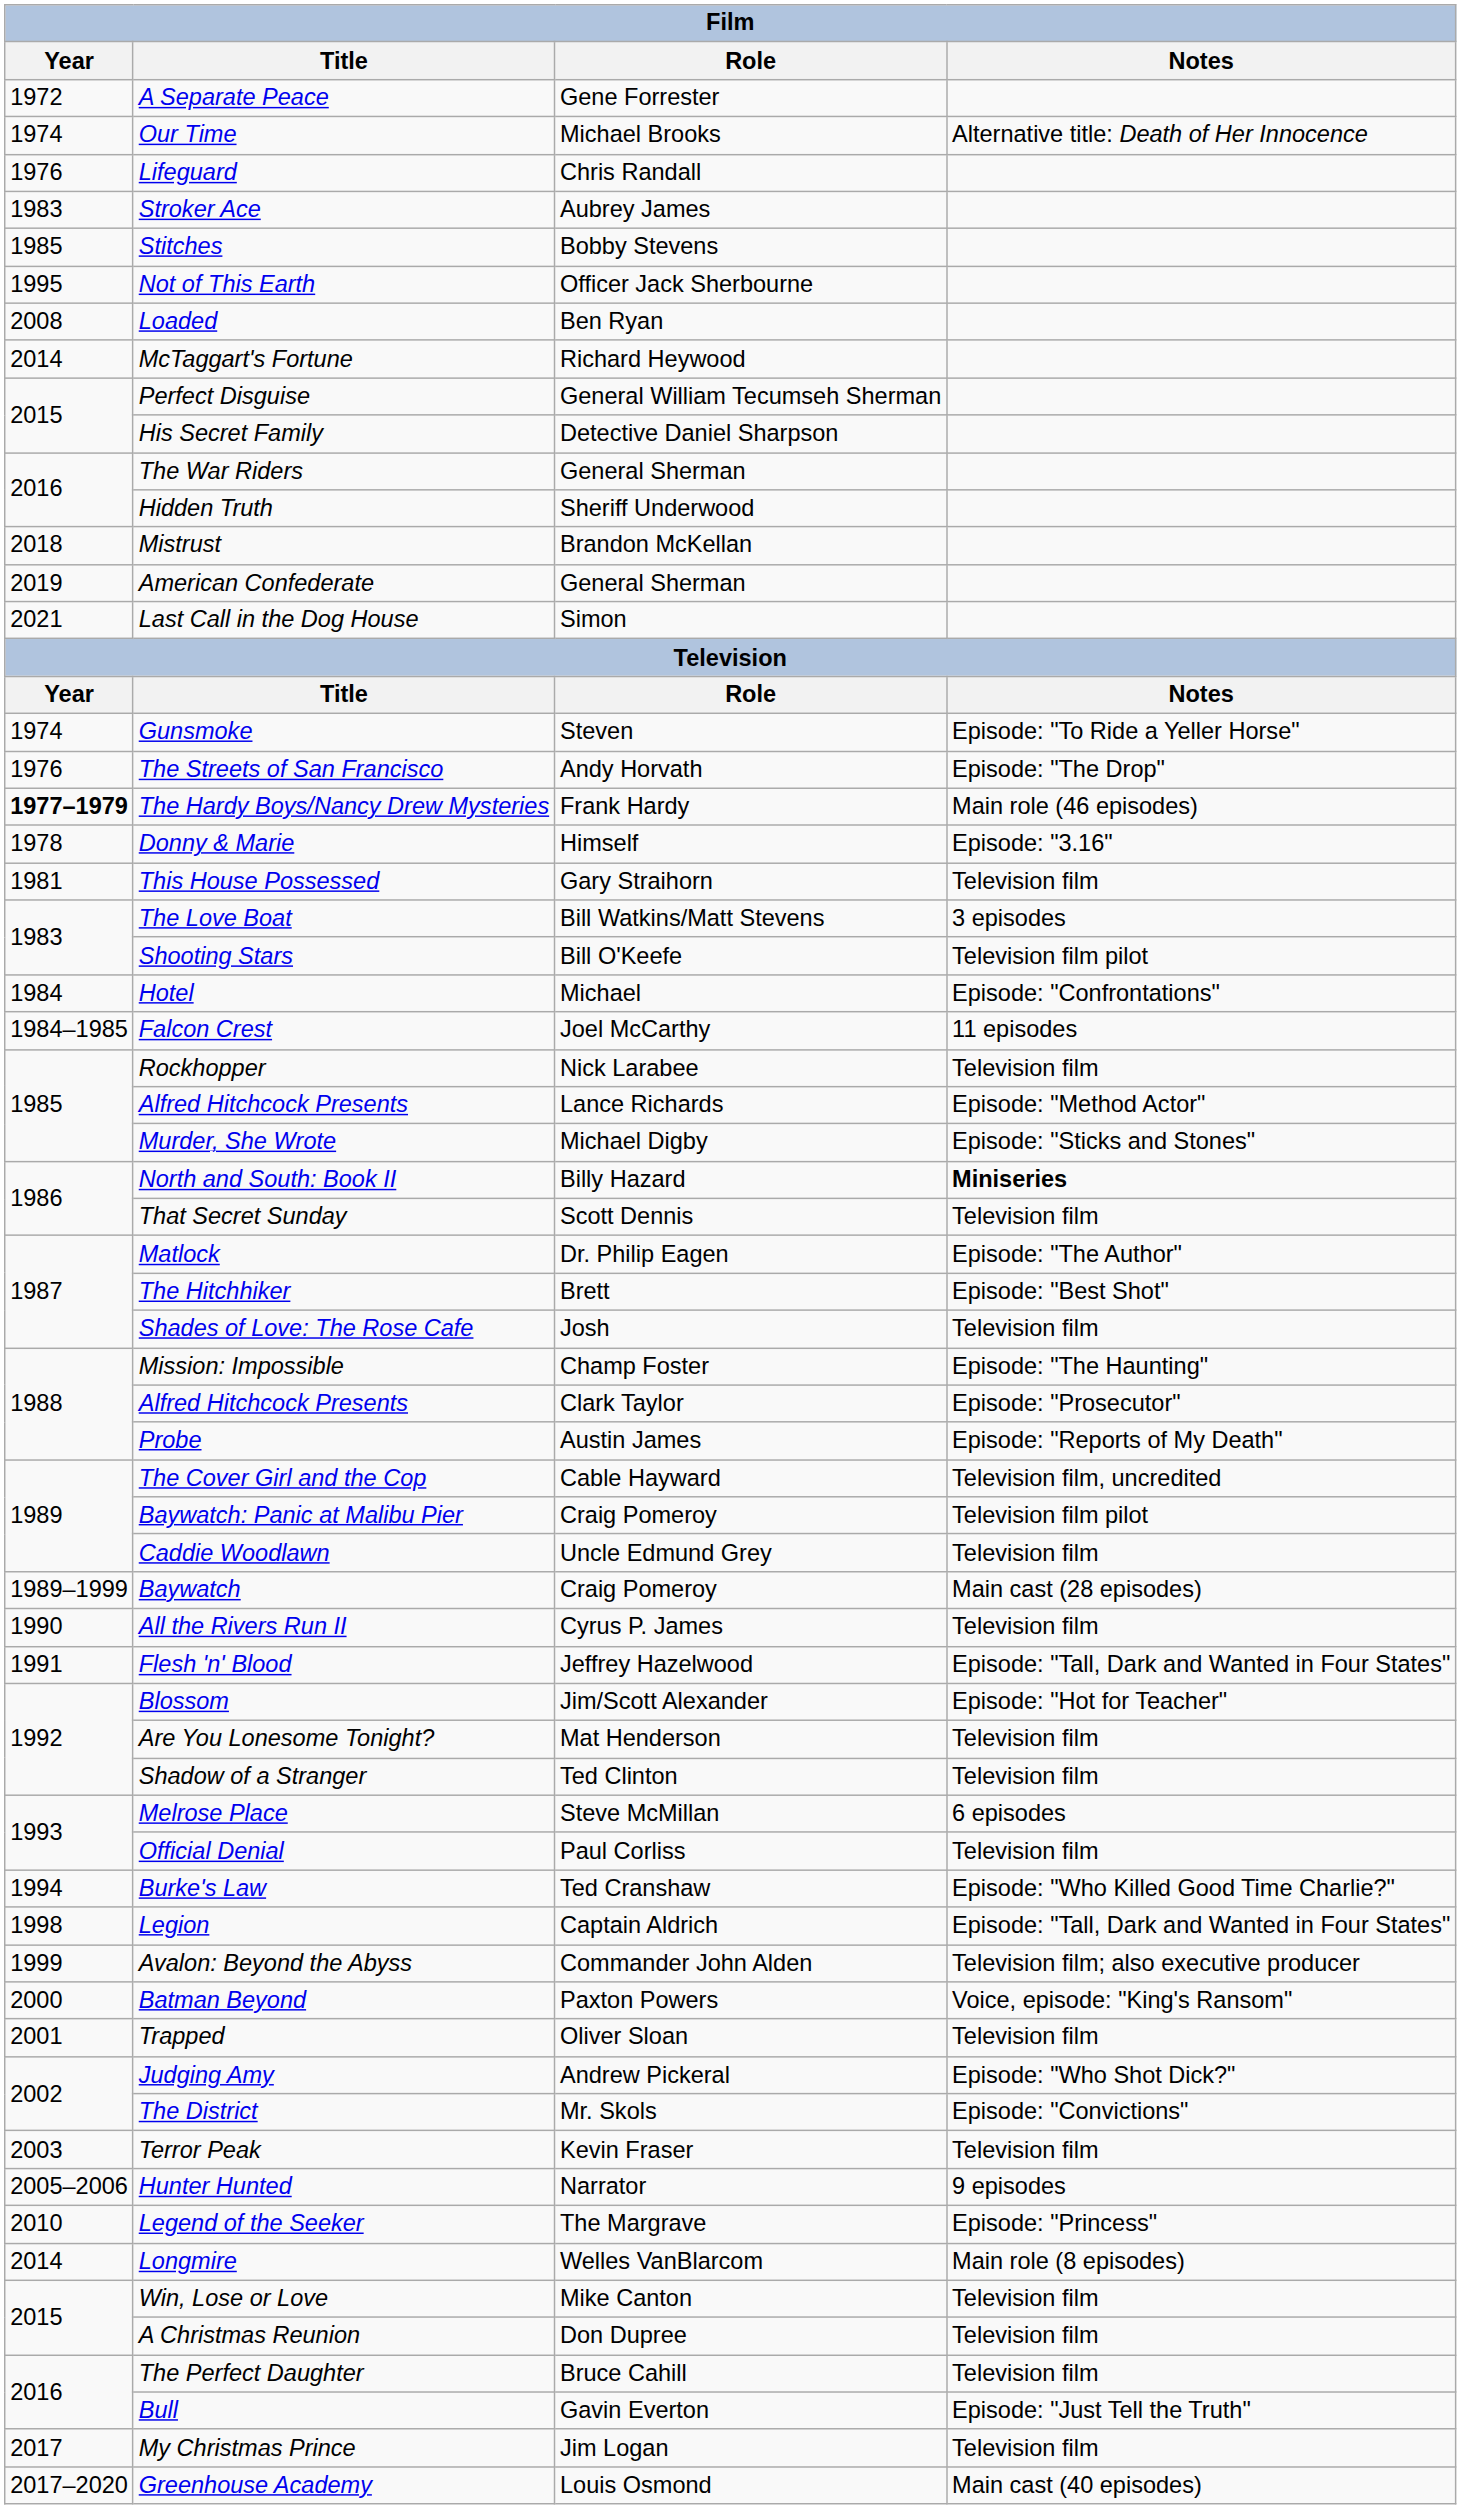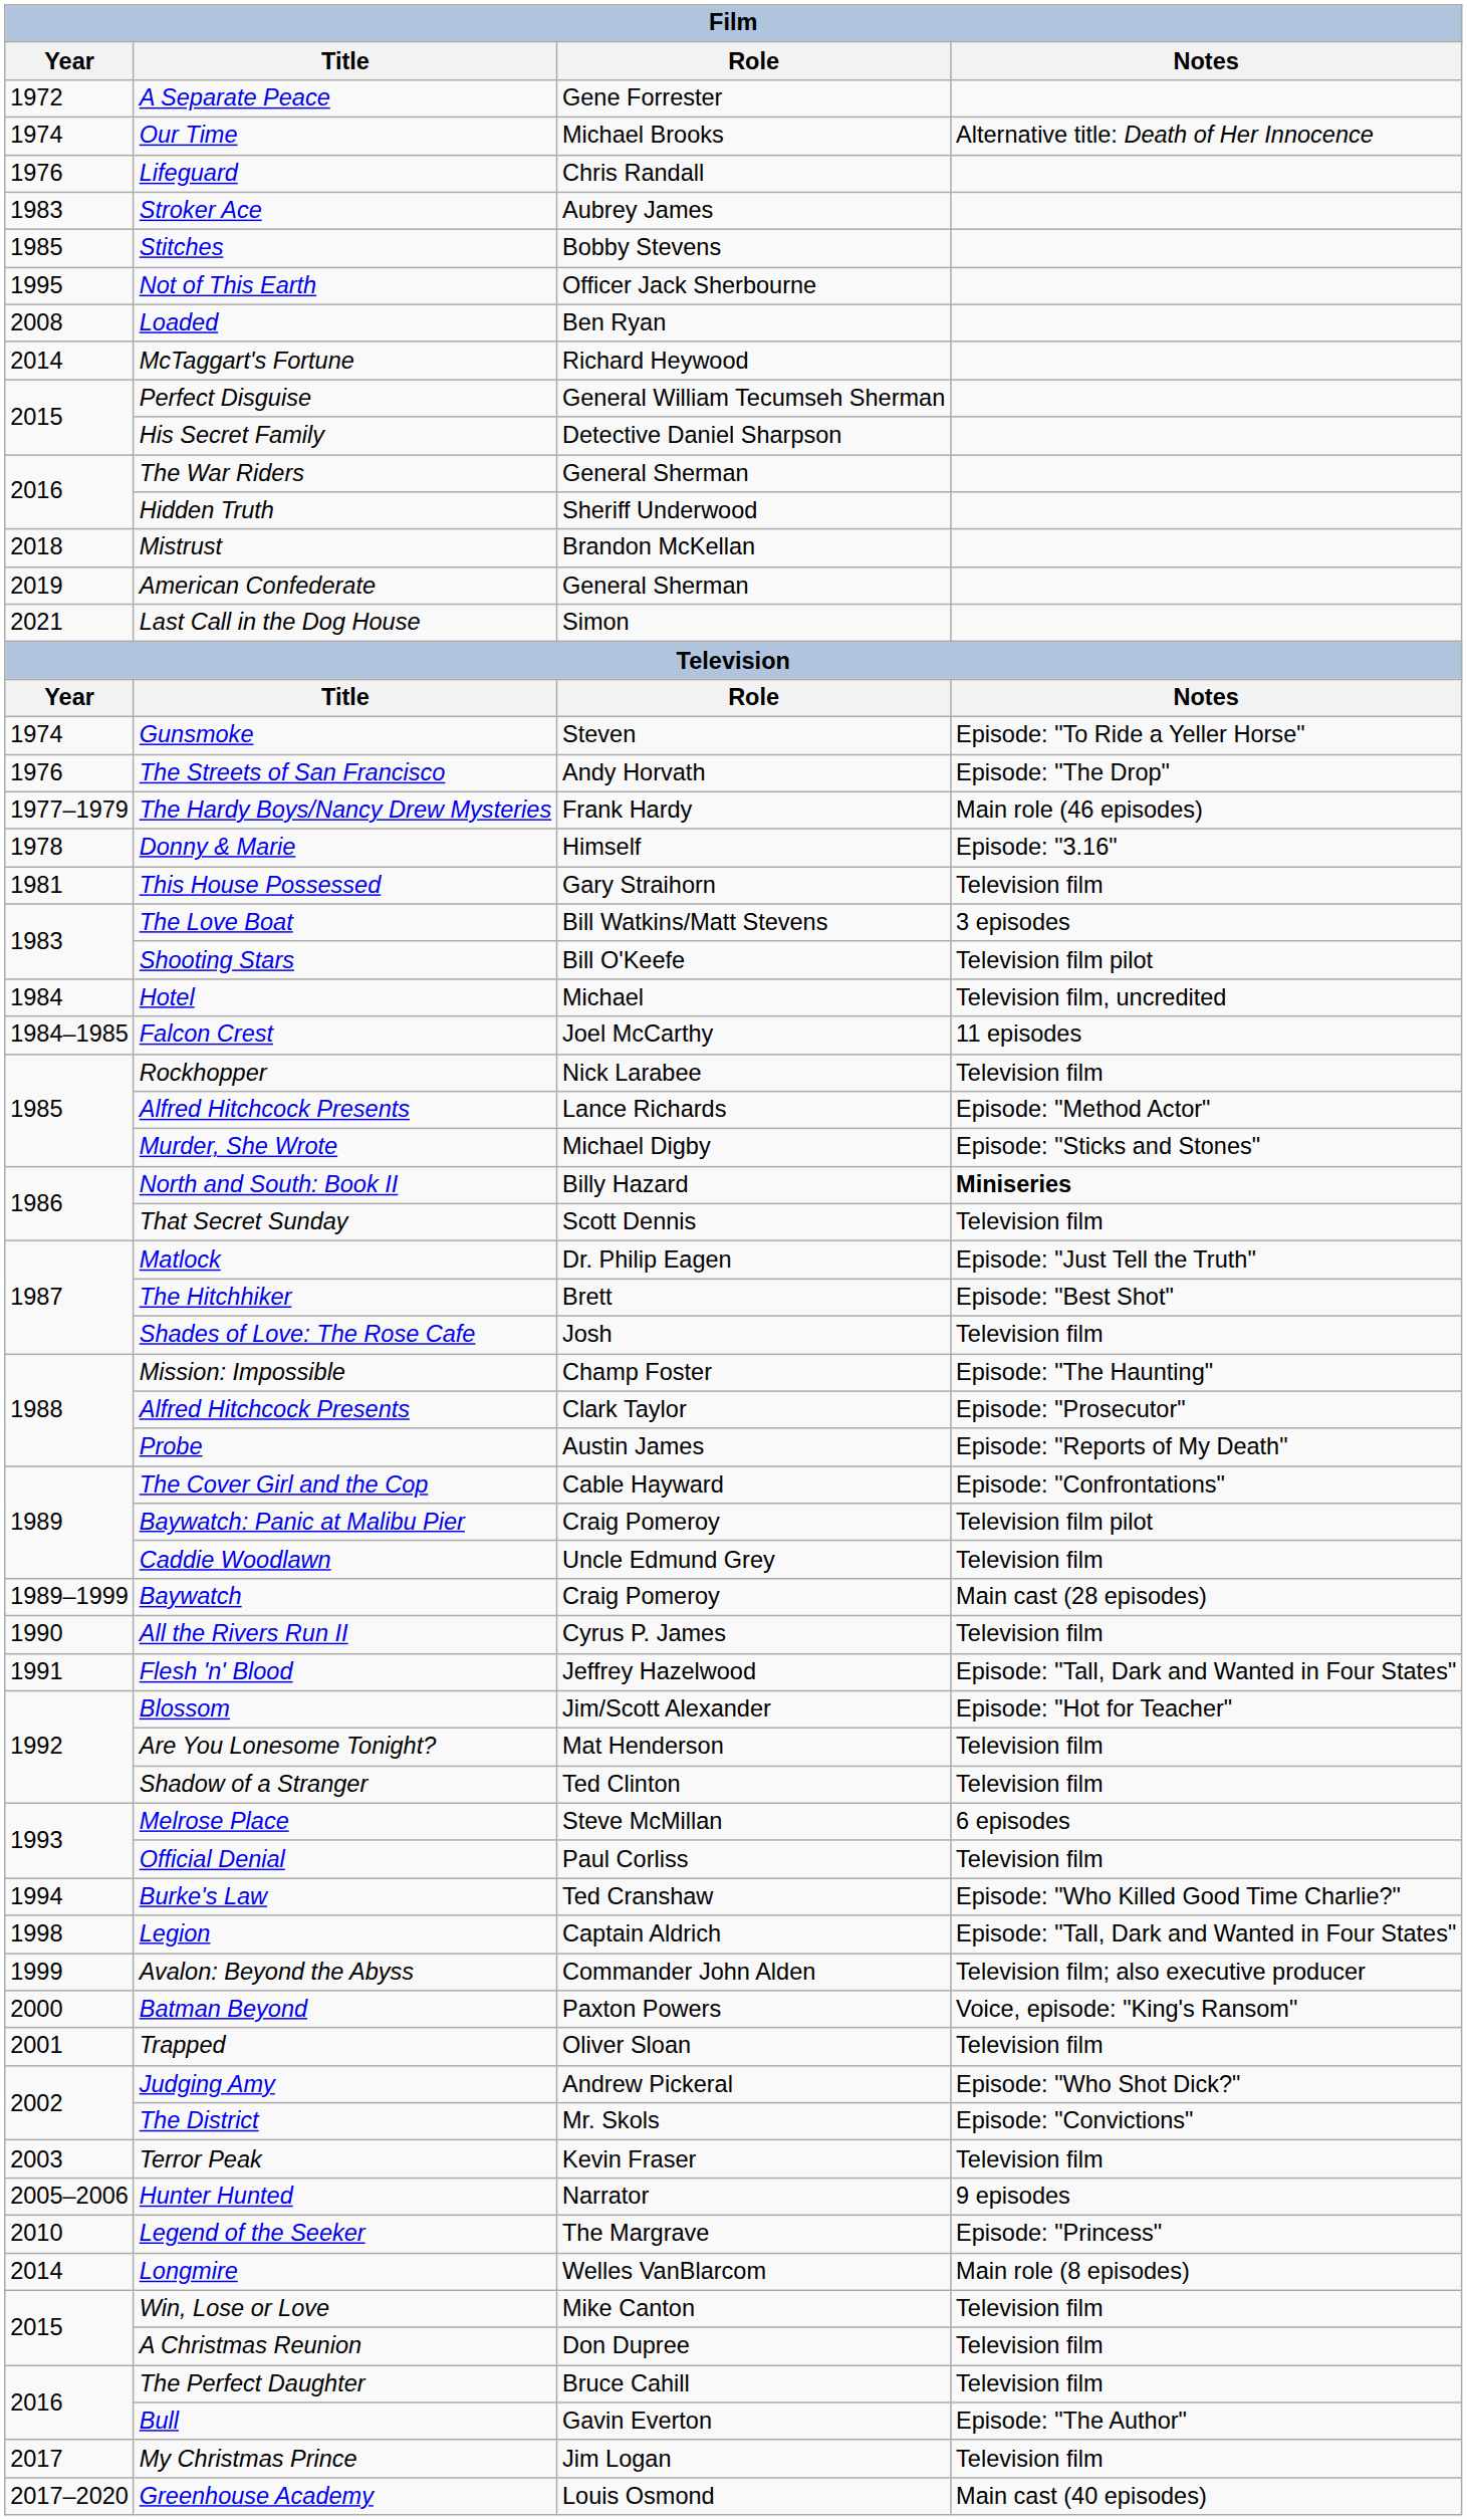 <table class="wikitable sortable">
 <tr>
 <th colspan="4" style="background: LightSteelBlue;">Film</th>
 </tr>
 <tr>
 <th>Year</th>
 <th>Title</th>
 <th>Role</th>
 <th>Notes</th>
 </tr>
 <tr>
 <td>1972</td>
 <td><em><a href='#'>A Separate Peace</a></em></td>
 <td>Gene Forrester</td>
 <td></td>
 </tr>
 <tr>
 <td>1974</td>
 <td><em><a href='#'>Our Time</a></em></td>
 <td>Michael Brooks</td>
 <td>Alternative title: <em> Death of Her Innocence</em></td>
 </tr>
 <tr>
 <td>1976</td>
 <td><em><a href='#'>Lifeguard</a></em></td>
 <td>Chris Randall</td>
 <td></td>
 </tr>
 <tr>
 <td>1983</td>
 <td><em><a href='#'>Stroker Ace</a></em></td>
 <td>Aubrey James</td>
 <td></td>
 </tr>
 <tr>
 <td>1985</td>
 <td><em><a href='#'>Stitches</a></em></td>
 <td>Bobby Stevens</td>
 <td></td>
 </tr>
 <tr>
 <td>1995</td>
 <td><em><a href='#'>Not of This Earth</a></em></td>
 <td>Officer Jack Sherbourne</td>
 <td></td>
 </tr>
 <tr>
 <td>2008</td>
 <td><em><a href='#'>Loaded</a></em></td>
 <td>Ben Ryan</td>
 <td></td>
 </tr>
 <tr>
 <td>2014</td>
 <td><em>McTaggart's Fortune</em></td>
 <td>Richard Heywood</td>
 <td></td>
 </tr>
 <tr>
 <td rowspan="2">2015</td>
 <td><em>Perfect Disguise</em></td>
 <td>General William Tecumseh Sherman</td>
 <td></td>
 </tr>
 <tr>
 <td><em>His Secret Family</em></td>
 <td>Detective Daniel Sharpson</td>
 <td></td>
 </tr>
 <tr>
 <td rowspan="2">2016</td>
 <td><em>The War Riders</em></td>
 <td>General Sherman</td>
 <td></td>
 </tr>
 <tr>
 <td><em>Hidden Truth</em></td>
 <td>Sheriff Underwood</td>
 <td></td>
 </tr>
 <tr>
 <td>2018</td>
 <td><em>Mistrust</em></td>
 <td>Brandon McKellan</td>
 <td></td>
 </tr>
 <tr>
 <td>2019</td>
 <td><em>American Confederate</em></td>
 <td>General Sherman</td>
 <td></td>
 </tr>
 <tr>
 <td>2021</td>
 <td><em>Last Call in the Dog House</em></td>
 <td>Simon</td>
 <td></td>
 </tr>
 <tr>
 <th colspan="4" style="background: LightSteelBlue;">Television</th>
 </tr>
 <tr>
 <th>Year</th>
 <th>Title</th>
 <th>Role</th>
 <th>Notes</th>
 </tr>
 <tr>
 <td>1974</td>
 <td><em><a href='#'>Gunsmoke</a></em></td>
 <td>Steven</td>
 <td>Episode: "To Ride a Yeller Horse"</td>
 </tr>
 <tr>
 <td>1976</td>
 <td><em><a href='#'>The Streets of San Francisco</a></em></td>
 <td>Andy Horvath</td>
 <td>Episode: "The Drop"</td>
 </tr>
 <tr>
-<td><strong>1977–1979</strong></td>
+<td>1977–1979</td>
 <td><em><a href='#'>The Hardy Boys/Nancy Drew Mysteries</a></em></td>
 <td>Frank Hardy</td>
 <td>Main role (46 episodes)</td>
 </tr>
 <tr>
 <td>1978</td>
 <td><em><a href='#'>Donny & Marie</a></em></td>
 <td>Himself</td>
 <td>Episode: "3.16"</td>
 </tr>
 <tr>
 <td>1981</td>
 <td><em><a href='#'>This House Possessed</a></em></td>
 <td>Gary Straihorn</td>
 <td>Television film</td>
 </tr>
 <tr>
 <td rowspan="2">1983</td>
 <td><em><a href='#'>The Love Boat</a></em></td>
 <td>Bill Watkins/Matt Stevens</td>
 <td>3 episodes</td>
 </tr>
 <tr>
 <td><em><a href='#'>Shooting Stars</a></em></td>
 <td>Bill O'Keefe</td>
 <td>Television film pilot</td>
 </tr>
 <tr>
 <td>1984</td>
 <td><em><a href='#'>Hotel</a></em></td>
 <td>Michael</td>
-<td>Episode: "Confrontations"</td>
+<td>Television film, uncredited</td>
 </tr>
 <tr>
 <td>1984–1985</td>
 <td><em><a href='#'>Falcon Crest</a></em></td>
 <td>Joel McCarthy</td>
 <td>11 episodes</td>
 </tr>
 <tr>
 <td rowspan="3">1985</td>
 <td><em>Rockhopper</em></td>
 <td>Nick Larabee</td>
 <td>Television film</td>
 </tr>
 <tr>
 <td><em><a href='#'>Alfred Hitchcock Presents</a></em></td>
 <td>Lance Richards</td>
 <td>Episode: "Method Actor"</td>
 </tr>
 <tr>
 <td><em><a href='#'>Murder, She Wrote</a></em></td>
 <td>Michael Digby</td>
 <td>Episode: "Sticks and Stones"</td>
 </tr>
 <tr>
 <td rowspan="2">1986</td>
 <td><em><a href='#'>North and South: Book II</a></em></td>
 <td>Billy Hazard</td>
 <td><strong>Miniseries</strong></td>
 </tr>
 <tr>
 <td><em>That Secret Sunday</em></td>
 <td>Scott Dennis</td>
 <td>Television film</td>
 </tr>
 <tr>
 <td rowspan="3">1987</td>
 <td><em><a href='#'>Matlock</a></em></td>
 <td>Dr. Philip Eagen</td>
-<td>Episode: "The Author"</td>
+<td>Episode: "Just Tell the Truth"</td>
 </tr>
 <tr>
 <td><em><a href='#'>The Hitchhiker</a></em></td>
 <td>Brett</td>
 <td>Episode: "Best Shot"</td>
 </tr>
 <tr>
 <td><em><a href='#'>Shades of Love: The Rose Cafe</a></em></td>
 <td>Josh</td>
 <td>Television film</td>
 </tr>
 <tr>
 <td rowspan="3">1988</td>
 <td><em>Mission: Impossible</em></td>
 <td>Champ Foster</td>
 <td>Episode: "The Haunting"</td>
 </tr>
 <tr>
 <td><em><a href='#'>Alfred Hitchcock Presents</a></em></td>
 <td>Clark Taylor</td>
 <td>Episode: "Prosecutor"</td>
 </tr>
 <tr>
 <td><em><a href='#'>Probe</a></em></td>
 <td>Austin James</td>
 <td>Episode: "Reports of My Death"</td>
 </tr>
 <tr>
 <td rowspan="3">1989</td>
 <td><em><a href='#'>The Cover Girl and the Cop</a></em></td>
 <td>Cable Hayward</td>
-<td>Television film, uncredited</td>
+<td>Episode: "Confrontations"</td>
 </tr>
 <tr>
 <td><em><a href='#'>Baywatch: Panic at Malibu Pier</a></em></td>
 <td>Craig Pomeroy</td>
 <td>Television film pilot</td>
 </tr>
 <tr>
 <td><em><a href='#'>Caddie Woodlawn</a></em></td>
 <td>Uncle Edmund Grey</td>
 <td>Television film</td>
 </tr>
 <tr>
 <td>1989–1999</td>
 <td><em><a href='#'>Baywatch</a></em></td>
 <td>Craig Pomeroy</td>
 <td>Main cast (28 episodes)</td>
 </tr>
 <tr>
 <td>1990</td>
 <td><em><a href='#'>All the Rivers Run II</a></em></td>
 <td>Cyrus P. James</td>
 <td>Television film</td>
 </tr>
 <tr>
 <td>1991</td>
 <td><em><a href='#'>Flesh 'n' Blood</a></em></td>
 <td>Jeffrey Hazelwood</td>
 <td>Episode: "Tall, Dark and Wanted in Four States"</td>
 </tr>
 <tr>
 <td rowspan="3">1992</td>
 <td><em><a href='#'>Blossom</a></em></td>
 <td>Jim/Scott Alexander</td>
 <td>Episode: "Hot for Teacher"</td>
 </tr>
 <tr>
 <td><em>Are You Lonesome Tonight?</em></td>
 <td>Mat Henderson</td>
 <td>Television film</td>
 </tr>
 <tr>
 <td><em>Shadow of a Stranger</em></td>
 <td>Ted Clinton</td>
 <td>Television film</td>
 </tr>
 <tr>
 <td rowspan="2">1993</td>
 <td><em><a href='#'>Melrose Place</a></em></td>
 <td>Steve McMillan</td>
 <td>6 episodes</td>
 </tr>
 <tr>
 <td><em><a href='#'>Official Denial</a></em></td>
 <td>Paul Corliss</td>
 <td>Television film</td>
 </tr>
 <tr>
 <td>1994</td>
 <td><em><a href='#'>Burke's Law</a></em></td>
 <td>Ted Cranshaw</td>
 <td>Episode: "Who Killed Good Time Charlie?"</td>
 </tr>
 <tr>
 <td>1998</td>
 <td><em><a href='#'>Legion</a></em></td>
 <td>Captain Aldrich</td>
 <td>Episode: "Tall, Dark and Wanted in Four States"</td>
 </tr>
 <tr>
 <td>1999</td>
 <td><em>Avalon: Beyond the Abyss</em></td>
 <td>Commander John Alden</td>
 <td>Television film; also executive producer</td>
 </tr>
 <tr>
 <td>2000</td>
 <td><em><a href='#'>Batman Beyond</a></em></td>
 <td>Paxton Powers</td>
 <td>Voice, episode: "King's Ransom"</td>
 </tr>
 <tr>
 <td>2001</td>
 <td><em>Trapped</em></td>
 <td>Oliver Sloan</td>
 <td>Television film</td>
 </tr>
 <tr>
 <td rowspan="2">2002</td>
 <td><em><a href='#'>Judging Amy</a></em></td>
 <td>Andrew Pickeral</td>
 <td>Episode: "Who Shot Dick?"</td>
 </tr>
 <tr>
 <td><em><a href='#'>The District</a></em></td>
 <td>Mr. Skols</td>
 <td>Episode: "Convictions"</td>
 </tr>
 <tr>
 <td>2003</td>
 <td><em>Terror Peak</em></td>
 <td>Kevin Fraser</td>
 <td>Television film</td>
 </tr>
 <tr>
 <td>2005–2006</td>
 <td><em><a href='#'>Hunter Hunted</a></em></td>
 <td>Narrator</td>
 <td>9 episodes</td>
 </tr>
 <tr>
 <td>2010</td>
 <td><em><a href='#'>Legend of the Seeker</a></em></td>
 <td>The Margrave</td>
 <td>Episode: "Princess"</td>
 </tr>
 <tr>
 <td>2014</td>
 <td><em><a href='#'>Longmire</a></em></td>
 <td>Welles VanBlarcom</td>
 <td>Main role (8 episodes)</td>
 </tr>
 <tr>
 <td rowspan="2">2015</td>
 <td><em>Win, Lose or Love</em></td>
 <td>Mike Canton</td>
 <td>Television film</td>
 </tr>
 <tr>
 <td><em>A Christmas Reunion</em></td>
 <td>Don Dupree</td>
 <td>Television film</td>
 </tr>
 <tr>
 <td rowspan="2">2016</td>
 <td><em>The Perfect Daughter</em></td>
 <td>Bruce Cahill</td>
 <td>Television film</td>
 </tr>
 <tr>
 <td><em><a href='#'>Bull</a></em></td>
 <td>Gavin Everton</td>
-<td>Episode: "Just Tell the Truth"</td>
+<td>Episode: "The Author"</td>
 </tr>
 <tr>
 <td>2017</td>
 <td><em>My Christmas Prince</em></td>
 <td>Jim Logan</td>
 <td>Television film</td>
 </tr>
 <tr>
 <td>2017–2020</td>
 <td><em><a href='#'>Greenhouse Academy</a></em></td>
 <td>Louis Osmond</td>
 <td>Main cast (40 episodes)</td>
 </tr>
 </table>
